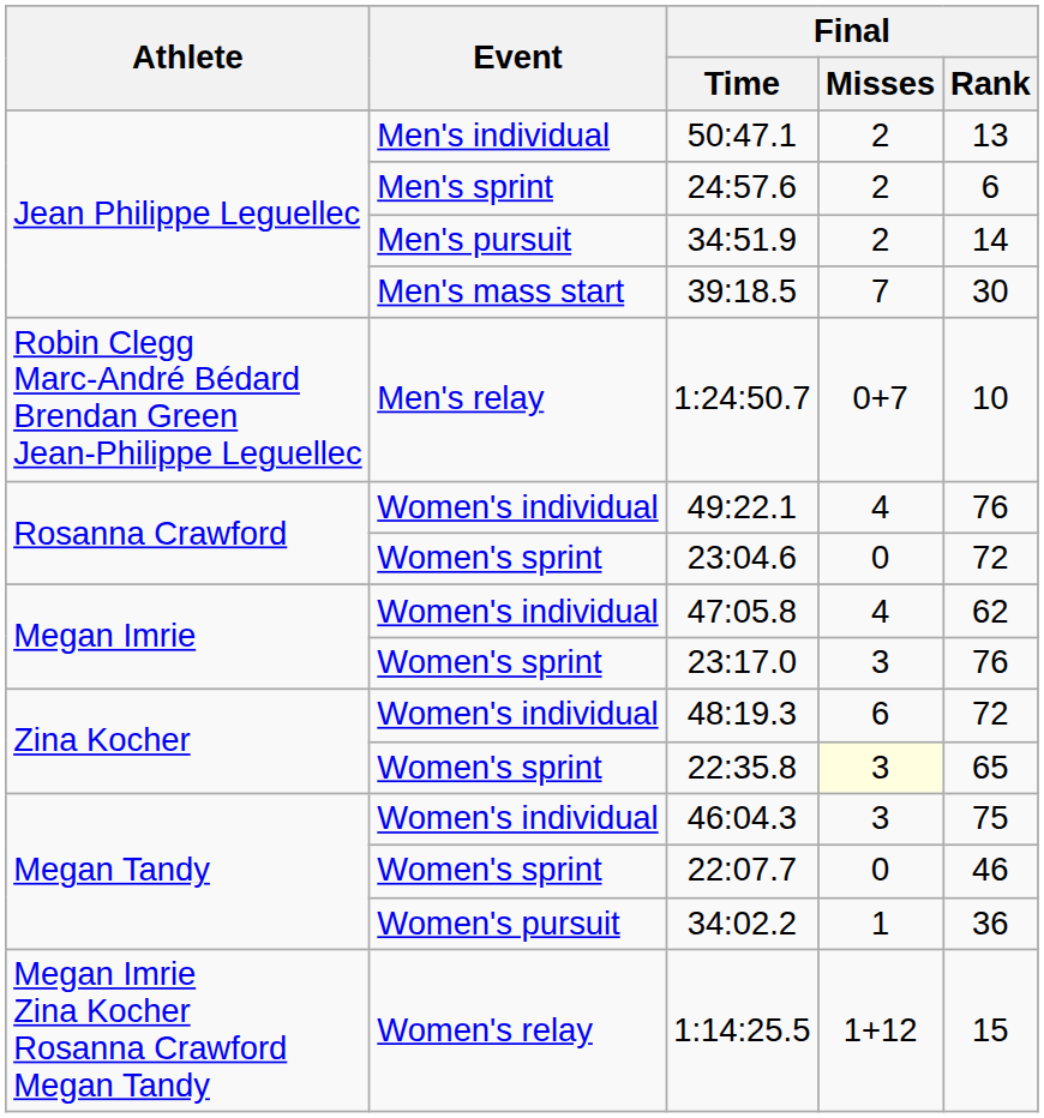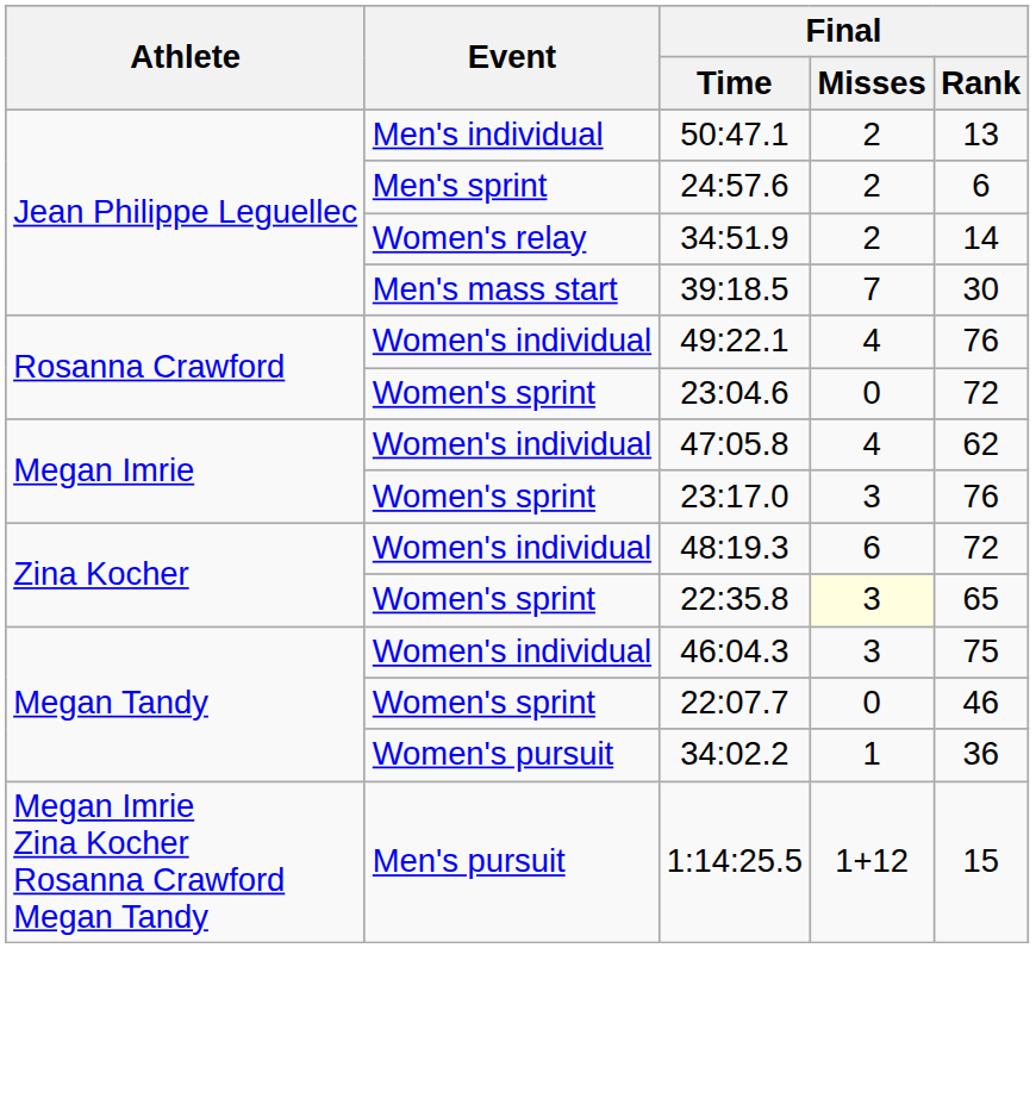 <table class="wikitable">
 <tr>
 <th rowspan="2">Athlete</th>
 <th rowspan="2">Event</th>
 <th colspan="3">Final</th>
 </tr>
 <tr>
 <th>Time</th>
 <th>Misses</th>
 <th>Rank</th>
 </tr>
 <tr>
 <td rowspan=4><a href='#'>Jean Philippe Leguellec</a></td>
 <td><a href='#'>Men's individual</a></td>
 <td align="center">50:47.1</td>
 <td align="center">2</td>
 <td align="center">13</td>
 </tr>
 <tr>
 <td><a href='#'>Men's sprint</a></td>
 <td align="center">24:57.6</td>
 <td align="center">2</td>
 <td align="center">6</td>
 </tr>
 <tr>
-<td><a href='#'>Men's pursuit</a></td>
+<td><a href='#'>Women's relay</a></td>
 <td align="center">34:51.9</td>
 <td align="center">2</td>
 <td align="center">14</td>
 </tr>
 <tr>
 <td><a href='#'>Men's mass start</a></td>
 <td align="center">39:18.5</td>
 <td align="center">7</td>
 <td align="center">30</td>
-</tr>
-<tr>
-<td><a href='#'>Robin Clegg</a><br><a href='#'>Marc-André Bédard</a><br><a href='#'>Brendan Green</a><br><a href='#'>Jean-Philippe Leguellec</a></td>
-<td><a href='#'>Men's relay</a></td>
-<td align="center">1:24:50.7</td>
-<td align="center">0+7</td>
-<td align="center">10</td>
 </tr>
 <tr>
 <td rowspan="2"><a href='#'>Rosanna Crawford</a></td>
 <td><a href='#'>Women's individual</a></td>
 <td align="center">49:22.1</td>
 <td align="center">4</td>
 <td align="center">76</td>
 </tr>
 <tr>
 <td><a href='#'>Women's sprint</a></td>
 <td align="center">23:04.6</td>
 <td align="center">0</td>
 <td align="center">72</td>
 </tr>
 <tr>
 <td rowspan="2"><a href='#'>Megan Imrie</a></td>
 <td><a href='#'>Women's individual</a></td>
 <td align="center">47:05.8</td>
 <td align="center">4</td>
 <td align="center">62</td>
 </tr>
 <tr>
 <td><a href='#'>Women's sprint</a></td>
 <td align="center">23:17.0</td>
 <td align="center">3</td>
 <td align="center">76</td>
 </tr>
 <tr>
 <td rowspan="2"><a href='#'>Zina Kocher</a></td>
 <td><a href='#'>Women's individual</a></td>
 <td align="center">48:19.3</td>
 <td align="center">6</td>
 <td align="center">72</td>
 </tr>
 <tr>
 <td><a href='#'>Women's sprint</a></td>
 <td align="center">22:35.8</td>
 <td align="center" style="background: lightyellow;">3</td>
 <td align="center">65</td>
 </tr>
 <tr>
 <td rowspan=3><a href='#'>Megan Tandy</a></td>
 <td><a href='#'>Women's individual</a></td>
 <td align="center">46:04.3</td>
 <td align="center">3</td>
 <td align="center">75</td>
 </tr>
 <tr>
 <td><a href='#'>Women's sprint</a></td>
 <td align="center">22:07.7</td>
 <td align="center">0</td>
 <td align="center">46</td>
 </tr>
 <tr>
 <td><a href='#'>Women's pursuit</a></td>
 <td align="center">34:02.2</td>
 <td align="center">1</td>
 <td align="center">36</td>
 </tr>
 <tr>
 <td><a href='#'>Megan Imrie</a><br><a href='#'>Zina Kocher</a><br><a href='#'>Rosanna Crawford</a><br><a href='#'>Megan Tandy</a></td>
-<td><a href='#'>Women's relay</a></td>
+<td><a href='#'>Men's pursuit</a></td>
 <td aligh="center">1:14:25.5</td>
 <td align="center">1+12</td>
 <td align="center">15</td>
 </tr>
 </table>
